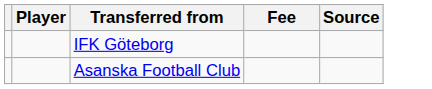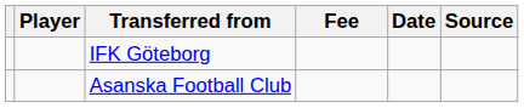 <table class="wikitable plainrowheaders sortable">
 <tr>
 <th></th>
 <th scope="col">Player</th>
 <th>Transferred from</th>
 <th style="width: 65px;">Fee</th>
+<th scope="col">Date</th>
 <th scope="col">Source</th>
 </tr>
 <tr>
 <td align="center"></td>
 <td></td>
 <td> <a href='#'>IFK Göteborg</a></td>
+<td></td>
 <td></td>
 <td></td>
 </tr>
 <tr>
 <td align="center"></td>
 <td></td>
 <td> <a href='#'>Asanska Football Club</a></td>
 <td></td>
 <td></td>
+<td></td>
 </tr>
 </table>
